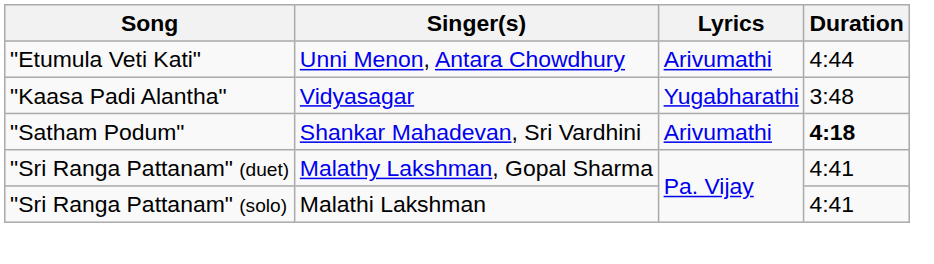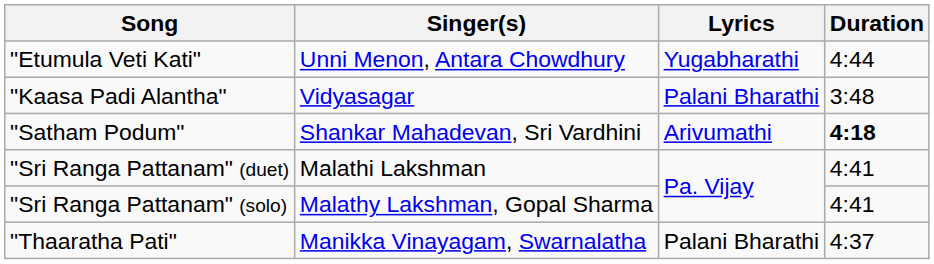 <table class="wikitable" style="font-size:95%;">
 <tr>
 <th>Song</th>
 <th>Singer(s)</th>
 <th>Lyrics</th>
 <th>Duration</th>
 </tr>
 <tr>
 <td>"Etumula Veti Kati"</td>
 <td><a href='#'>Unni Menon</a>, <a href='#'>Antara Chowdhury</a></td>
-<td><a href='#'>Arivumathi</a></td>
+<td><a href='#'>Yugabharathi</a></td>
 <td>4:44</td>
 </tr>
 <tr>
 <td>"Kaasa Padi Alantha"</td>
 <td><a href='#'>Vidyasagar</a></td>
-<td><a href='#'>Yugabharathi</a></td>
+<td><a href='#'>Palani Bharathi</a></td>
 <td>3:48</td>
 </tr>
 <tr>
 <td>"Satham Podum"</td>
 <td><a href='#'>Shankar Mahadevan</a>, Sri Vardhini</td>
 <td><a href='#'>Arivumathi</a></td>
 <td><strong>4:18</strong></td>
 </tr>
 <tr>
 <td>"Sri Ranga Pattanam" <small>(duet)</small></td>
-<td><a href='#'>Malathy Lakshman</a>, Gopal Sharma</td>
+<td>Malathi Lakshman</td>
 <td rowspan=2><a href='#'>Pa. Vijay</a></td>
 <td>4:41</td>
 </tr>
 <tr>
 <td>"Sri Ranga Pattanam" <small>(solo)</small></td>
-<td>Malathi Lakshman</td>
+<td><a href='#'>Malathy Lakshman</a>, Gopal Sharma</td>
 <td>4:41</td>
 </tr>
+<tr>
+<td>"Thaaratha Pati"</td>
+<td><a href='#'>Manikka Vinayagam</a>, <a href='#'>Swarnalatha</a></td>
+<td>Palani Bharathi</td>
+<td>4:37</td>
+</tr>
 </table>
